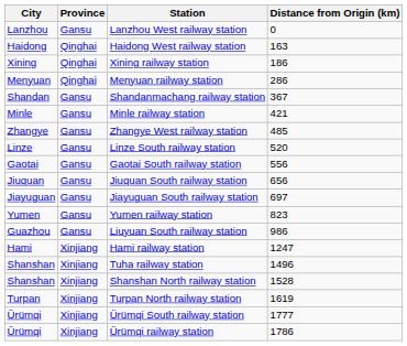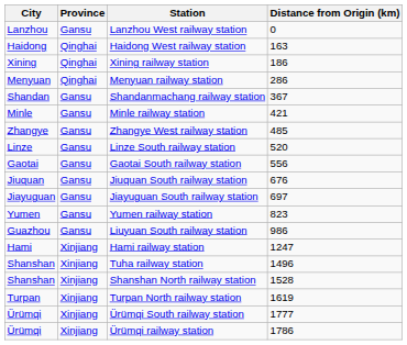 <table class="wikitable sortable">
 <tr>
 <th scope="col">City</th>
 <th scope="col">Province</th>
 <th scope="col">Station</th>
 <th scope="col">Distance from Origin (km)</th>
 </tr>
 <tr>
 <td><a href='#'>Lanzhou</a></td>
 <td><a href='#'>Gansu</a></td>
 <td><a href='#'>Lanzhou West railway station</a></td>
 <td>0</td>
 </tr>
 <tr>
 <td><a href='#'>Haidong</a></td>
 <td><a href='#'>Qinghai</a></td>
 <td><a href='#'>Haidong West railway station</a></td>
 <td>163</td>
 </tr>
 <tr>
 <td><a href='#'>Xining</a></td>
 <td><a href='#'>Qinghai</a></td>
 <td><a href='#'>Xining railway station</a></td>
 <td>186</td>
 </tr>
 <tr>
 <td><a href='#'>Menyuan</a></td>
 <td><a href='#'>Qinghai</a></td>
 <td><a href='#'>Menyuan railway station</a></td>
 <td>286</td>
 </tr>
 <tr>
 <td><a href='#'>Shandan</a></td>
 <td><a href='#'>Gansu</a></td>
 <td><a href='#'>Shandanmachang railway station</a></td>
 <td>367</td>
 </tr>
 <tr>
 <td><a href='#'>Minle</a></td>
 <td><a href='#'>Gansu</a></td>
 <td><a href='#'>Minle railway station</a></td>
 <td>421</td>
 </tr>
 <tr>
 <td><a href='#'>Zhangye</a></td>
 <td><a href='#'>Gansu</a></td>
 <td><a href='#'>Zhangye West railway station</a></td>
 <td>485</td>
 </tr>
 <tr>
 <td><a href='#'>Linze</a></td>
 <td><a href='#'>Gansu</a></td>
 <td><a href='#'>Linze South railway station</a></td>
 <td>520</td>
 </tr>
 <tr>
 <td><a href='#'>Gaotai</a></td>
 <td><a href='#'>Gansu</a></td>
 <td><a href='#'>Gaotai South railway station</a></td>
 <td>556</td>
 </tr>
 <tr>
 <td><a href='#'>Jiuquan</a></td>
 <td><a href='#'>Gansu</a></td>
 <td><a href='#'>Jiuquan South railway station</a></td>
-<td>656</td>
+<td>676</td>
 </tr>
 <tr>
 <td><a href='#'>Jiayuguan</a></td>
 <td><a href='#'>Gansu</a></td>
 <td><a href='#'>Jiayuguan South railway station</a></td>
 <td>697</td>
 </tr>
 <tr>
 <td><a href='#'>Yumen</a></td>
 <td><a href='#'>Gansu</a></td>
 <td><a href='#'>Yumen railway station</a></td>
 <td>823</td>
 </tr>
 <tr>
 <td><a href='#'>Guazhou</a></td>
 <td><a href='#'>Gansu</a></td>
 <td><a href='#'>Liuyuan South railway station</a></td>
 <td>986</td>
 </tr>
 <tr>
 <td><a href='#'>Hami</a></td>
 <td><a href='#'>Xinjiang</a></td>
 <td><a href='#'>Hami railway station</a></td>
 <td>1247</td>
 </tr>
 <tr>
 <td><a href='#'>Shanshan</a></td>
 <td><a href='#'>Xinjiang</a></td>
 <td><a href='#'>Tuha railway station</a></td>
 <td>1496</td>
 </tr>
 <tr>
 <td><a href='#'>Shanshan</a></td>
 <td><a href='#'>Xinjiang</a></td>
 <td><a href='#'>Shanshan North railway station</a></td>
 <td>1528</td>
 </tr>
 <tr>
 <td><a href='#'>Turpan</a></td>
 <td><a href='#'>Xinjiang</a></td>
 <td><a href='#'>Turpan North railway station</a></td>
 <td>1619</td>
 </tr>
 <tr>
 <td><a href='#'>Ürümqi</a></td>
 <td><a href='#'>Xinjiang</a></td>
 <td><a href='#'>Ürümqi South railway station</a></td>
 <td>1777</td>
 </tr>
 <tr>
 <td><a href='#'>Ürümqi</a></td>
 <td><a href='#'>Xinjiang</a></td>
 <td><a href='#'>Ürümqi railway station</a></td>
 <td>1786</td>
 </tr>
 </table>
